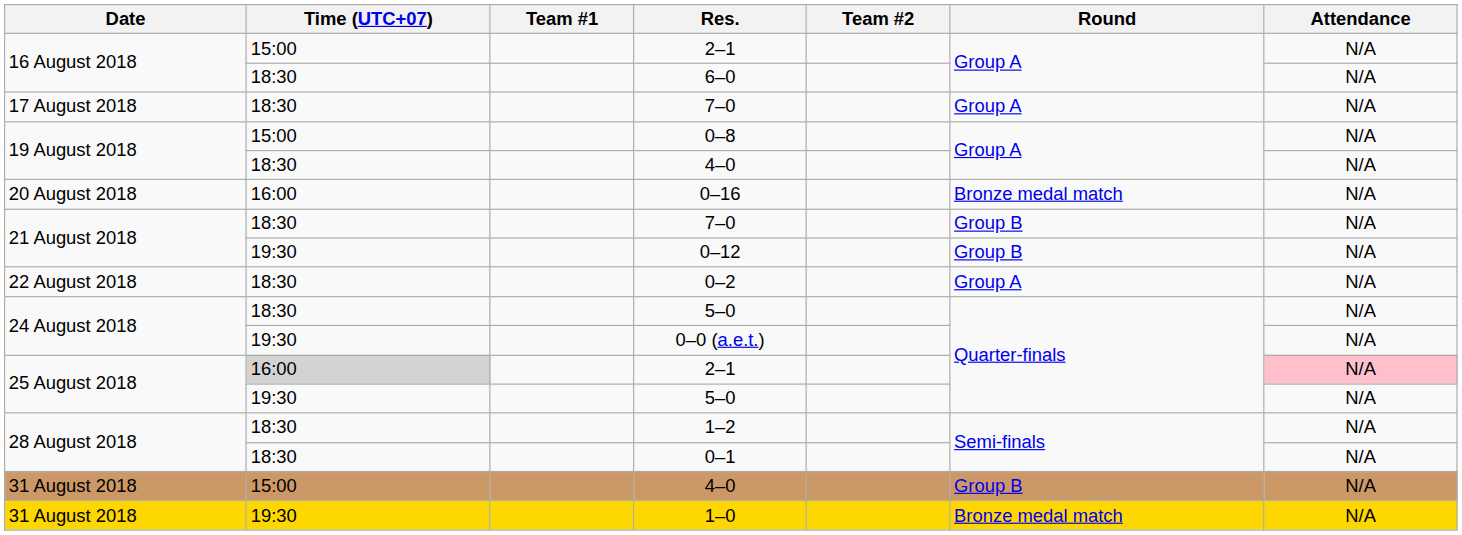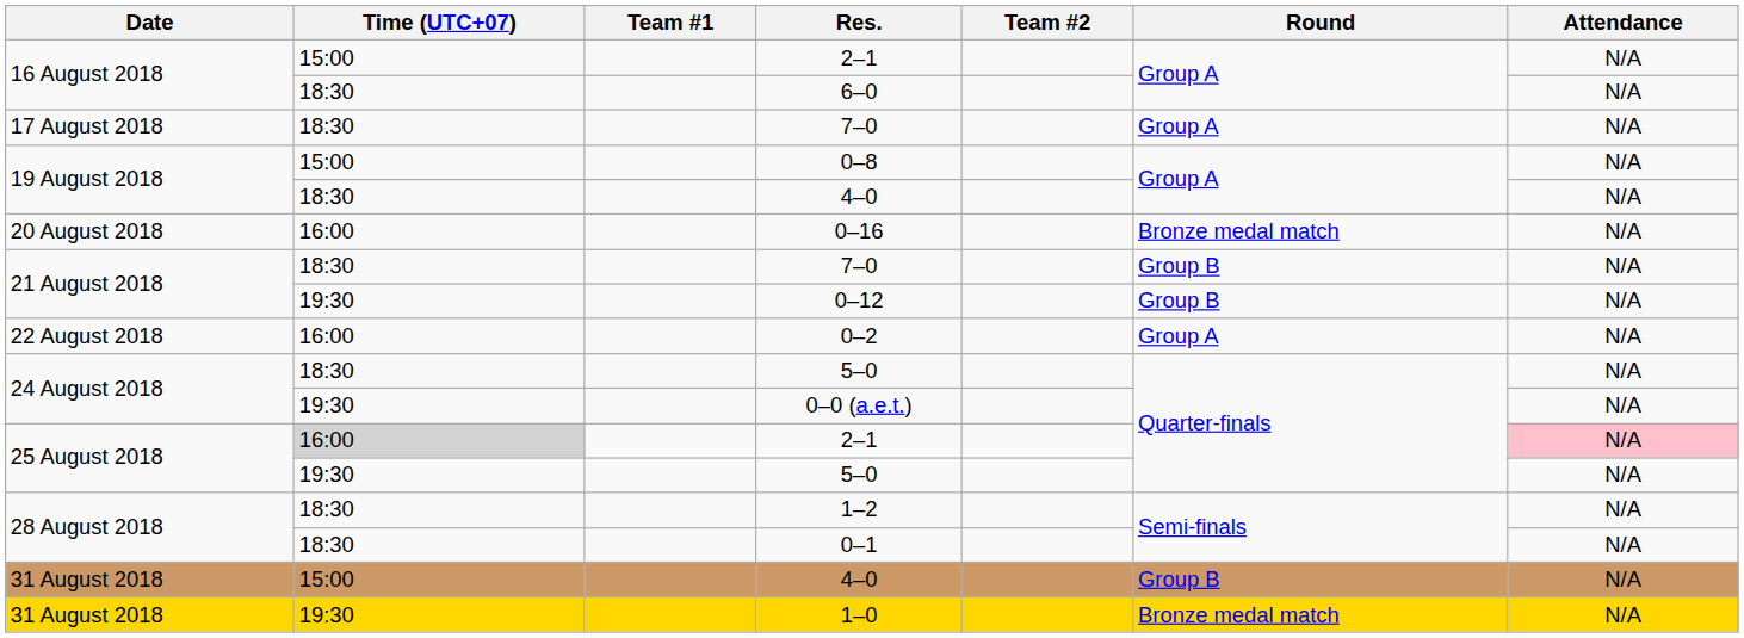 <table class="wikitable" style="text-align:left; width:100%;">
 <tr>
 <th>Date</th>
 <th>Time (<a href='#'>UTC+07</a>)</th>
 <th>Team #1</th>
 <th>Res.</th>
 <th>Team #2</th>
 <th>Round</th>
 <th>Attendance</th>
 </tr>
 <tr>
 <td rowspan=2>16 August 2018</td>
 <td>15:00</td>
 <td><strong></strong></td>
 <td style="text-align:center;">2–1</td>
 <td></td>
 <td rowspan=2><a href='#'>Group A</a></td>
 <td style="text-align:center;">N/A</td>
 </tr>
 <tr>
 <td>18:30</td>
 <td><strong></strong></td>
 <td style="text-align:center;">6–0</td>
 <td></td>
 <td style="text-align:center;">N/A</td>
 </tr>
 <tr>
 <td>17 August 2018</td>
 <td>18:30</td>
 <td><strong></strong></td>
 <td style="text-align:center;">7–0</td>
 <td></td>
 <td><a href='#'>Group A</a></td>
 <td style="text-align:center;">N/A</td>
 </tr>
 <tr>
 <td rowspan=2>19 August 2018</td>
 <td>15:00</td>
 <td></td>
 <td style="text-align:center;">0–8</td>
 <td><strong></strong></td>
 <td rowspan=2><a href='#'>Group A</a></td>
 <td style="text-align:center;">N/A</td>
 </tr>
 <tr>
 <td>18:30</td>
 <td><strong></strong></td>
 <td style="text-align:center;">4–0</td>
 <td></td>
 <td style="text-align:center;">N/A</td>
 </tr>
 <tr>
 <td>20 August 2018</td>
 <td>16:00</td>
 <td></td>
 <td style="text-align:center;">0–16</td>
 <td><strong></strong></td>
 <td><a href='#'>Bronze medal match</a></td>
 <td style="text-align:center;">N/A</td>
 </tr>
 <tr>
 <td rowspan=2>21 August 2018</td>
 <td>18:30</td>
 <td><strong></strong></td>
 <td style="text-align:center;">7–0</td>
 <td></td>
 <td><a href='#'>Group B</a></td>
 <td style="text-align:center;">N/A</td>
 </tr>
 <tr>
 <td>19:30</td>
 <td></td>
 <td style="text-align:center;">0–12</td>
 <td><strong></strong></td>
 <td><a href='#'>Group B</a></td>
 <td style="text-align:center;">N/A</td>
 </tr>
 <tr>
 <td>22 August 2018</td>
-<td>18:30</td>
+<td>16:00</td>
 <td></td>
 <td style="text-align:center;">0–2</td>
 <td><strong></strong></td>
 <td><a href='#'>Group A</a></td>
 <td style="text-align:center;">N/A</td>
 </tr>
 <tr>
 <td rowspan=2>24 August 2018</td>
 <td>18:30</td>
 <td><strong></strong></td>
 <td style="text-align:center;">5–0</td>
 <td></td>
 <td rowspan=4><a href='#'>Quarter-finals</a></td>
 <td style="text-align:center;">N/A</td>
 </tr>
 <tr>
 <td>19:30</td>
 <td><strong></strong></td>
 <td style="text-align:center;">0–0 (<a href='#'>a.e.t.</a>)<br></td>
 <td></td>
 <td style="text-align:center;">N/A</td>
 </tr>
 <tr>
 <td rowspan=2>25 August 2018</td>
 <td style="background: lightgrey;">16:00</td>
 <td><strong></strong></td>
 <td style="text-align:center;">2–1</td>
 <td></td>
 <td style="background: pink; text-align:center;">N/A</td>
 </tr>
 <tr>
 <td>19:30</td>
 <td><strong></strong></td>
 <td style="text-align:center;">5–0</td>
 <td></td>
 <td style="text-align:center;">N/A</td>
 </tr>
 <tr>
 <td rowspan=2>28 August 2018</td>
 <td>18:30</td>
 <td></td>
 <td style="text-align:center;">1–2</td>
 <td><strong></strong></td>
 <td rowspan=2><a href='#'>Semi-finals</a></td>
 <td style="text-align:center;">N/A</td>
 </tr>
 <tr>
 <td>18:30</td>
 <td></td>
 <td style="text-align:center;">0–1</td>
 <td><strong></strong></td>
 <td style="text-align:center;">N/A</td>
 </tr>
 <tr style="background:#c96;">
 <td>31 August 2018</td>
 <td>15:00</td>
 <td><strong></strong></td>
 <td style="text-align:center;">4–0</td>
 <td></td>
 <td><a href='#'>Group B</a></td>
 <td style="text-align:center;">N/A</td>
 </tr>
 <tr bgcolor=gold>
 <td>31 August 2018</td>
 <td>19:30</td>
 <td><strong></strong></td>
 <td style="text-align:center;">1–0</td>
 <td></td>
 <td><a href='#'>Bronze medal match</a></td>
 <td style="text-align:center;">N/A</td>
 </tr>
 </table>
